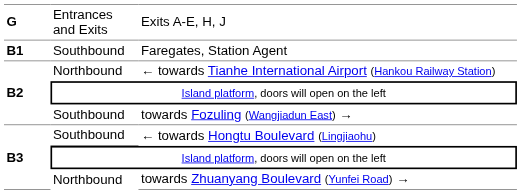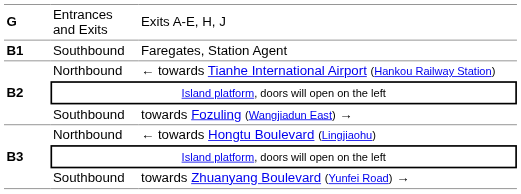 <table table border=0 cellspacing=0 cellpadding=3>
 <tr>
 <td style="border-top:solid 1px gray;border-bottom:solid 1px gray;" width=50><strong>G</strong></td>
 <td style="border-top:solid 1px gray;border-bottom:solid 1px gray;" width=100>Entrances and Exits</td>
 <td style="border-top:solid 1px gray;border-bottom:solid 1px gray;" width=450>Exits A-E, H, J</td>
 </tr>
 <tr>
 <td style="border-top:solid 0px gray;border-bottom:solid 1px gray;" width=50><strong>B1</strong></td>
 <td style="border-bottom:solid 1px gray;">Southbound</td>
 <td style="border-top:solid 0px gray;border-bottom:solid 1px gray;" width=450>Faregates, Station Agent</td>
 </tr>
 <tr>
 <td style="border-bottom:solid 1px gray;" rowspan=3><strong>B2</strong></td>
 <td>Northbound</td>
 <td>←  towards <a href='#'>Tianhe International Airport</a> <small>(<a href='#'>Hankou Railway Station</a>)</small></td>
 </tr>
 <tr>
 <td style="border-right:solid 2px black;border-left:solid 2px black;border-top:solid 2px black;border-bottom:solid 2px black;text-align:center;" colspan=2><small><a href='#'>Island platform</a>, doors will open on the left</small></td>
 </tr>
 <tr>
 <td style="border-bottom:solid 1px gray;">Southbound</td>
 <td style="border-bottom:solid 1px gray;"> towards <a href='#'>Fozuling</a> <small>(<a href='#'>Wangjiadun East</a>)</small> →</td>
 </tr>
 <tr>
 <td style="border-bottom:solid 1px gray;" rowspan=3><strong>B3</strong></td>
-<td style="border-bottom:solid 1px gray;">Southbound</td>
+<td>Northbound</td>
 <td>←  towards <a href='#'>Hongtu Boulevard</a> <small>(<a href='#'>Lingjiaohu</a>)</small></td>
 </tr>
 <tr>
 <td style="border-right:solid 2px black;border-left:solid 2px black;border-top:solid 2px black;border-bottom:solid 2px black;text-align:center;" colspan=2><small><a href='#'>Island platform</a>, doors will open on the left</small></td>
 </tr>
 <tr>
-<td>Northbound</td>
+<td style="border-bottom:solid 1px gray;">Southbound</td>
 <td style="border-bottom:solid 1px gray;"> towards <a href='#'>Zhuanyang Boulevard</a> <small>(<a href='#'>Yunfei Road</a>)</small> →</td>
 </tr>
 </table>
